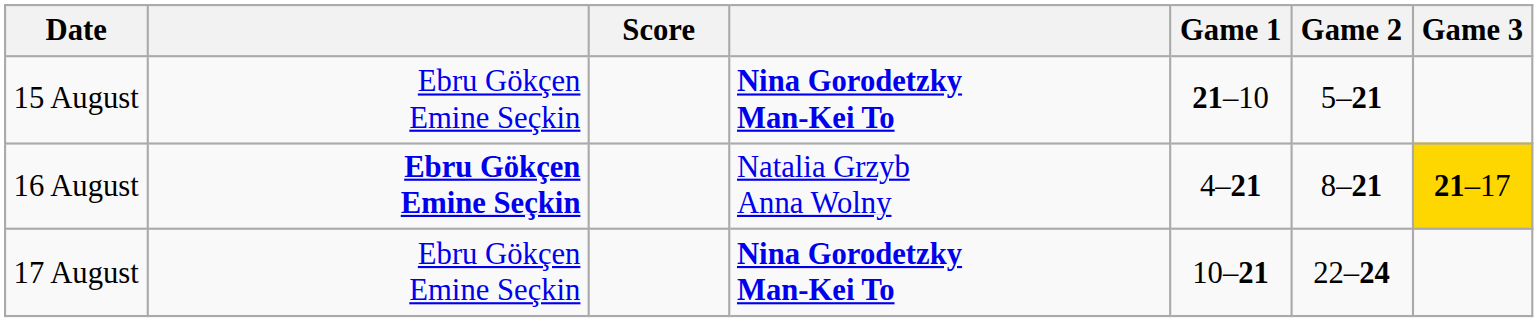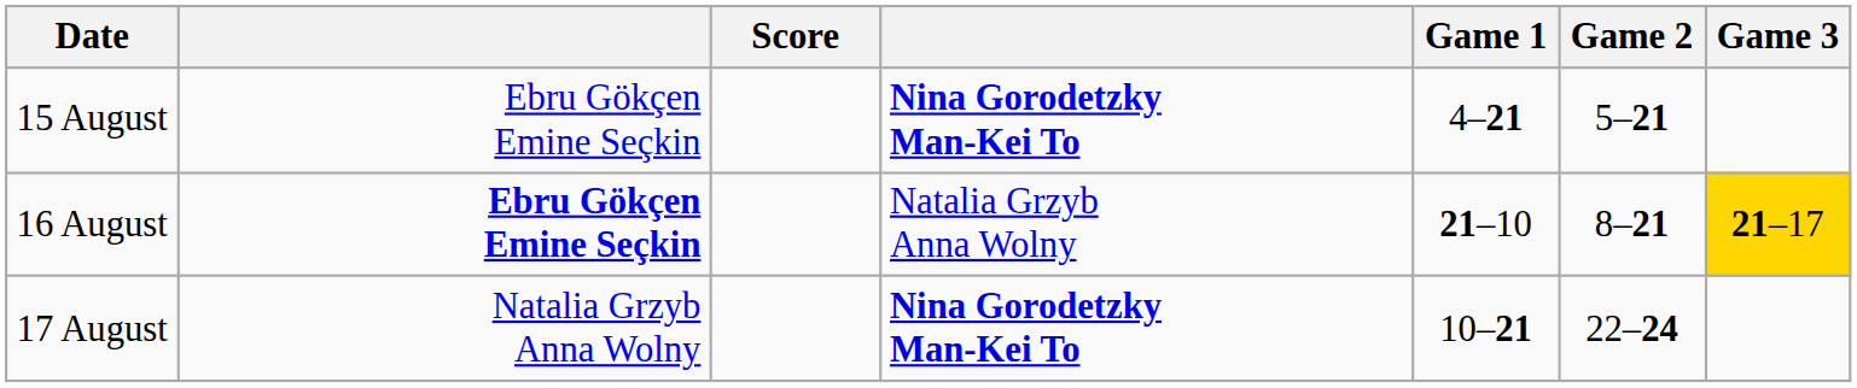 <table class="wikitable" style="text-align: center; font-size:90% ">
 <tr>
 <th width="60">Date</th>
 <th align="right" width="200"></th>
 <th width="60">Score</th>
 <th align="left" width="200"></th>
 <th width="50">Game 1</th>
 <th width="50">Game 2</th>
 <th width="50">Game 3</th>
 </tr>
 <tr>
 <td>15 August</td>
 <td align="right"><a href='#'>Ebru Gökçen</a> <br><a href='#'>Emine Seçkin</a> </td>
 <td align="center"></td>
 <td align="left"><strong> <a href='#'>Nina Gorodetzky</a><br> <a href='#'>Man-Kei To</a></strong></td>
-<td><strong>21</strong>–10</td>
+<td>4–<strong>21</strong></td>
 <td>5–<strong>21</strong></td>
 <td></td>
 </tr>
 <tr>
 <td>16 August</td>
 <td align="right"><strong><a href='#'>Ebru Gökçen</a> <br><a href='#'>Emine Seçkin</a> </strong></td>
 <td align="center"></td>
 <td align="left"> <a href='#'>Natalia Grzyb</a><br> <a href='#'>Anna Wolny</a></td>
-<td>4–<strong>21</strong></td>
+<td><strong>21</strong>–10</td>
 <td>8–<strong>21</strong></td>
 <td style="background: gold;"><strong>21</strong>–17</td>
 </tr>
 <tr>
 <td>17 August</td>
-<td align="right"><a href='#'>Ebru Gökçen</a> <br><a href='#'>Emine Seçkin</a> </td>
+<td align="right"><a href='#'>Natalia Grzyb</a> <br><a href='#'>Anna Wolny</a> </td>
 <td align="center"></td>
 <td align="left"><strong> <a href='#'>Nina Gorodetzky</a><br> <a href='#'>Man-Kei To</a></strong></td>
 <td>10–<strong>21</strong></td>
 <td>22–<strong>24</strong></td>
 <td></td>
 </tr>
 </table>
